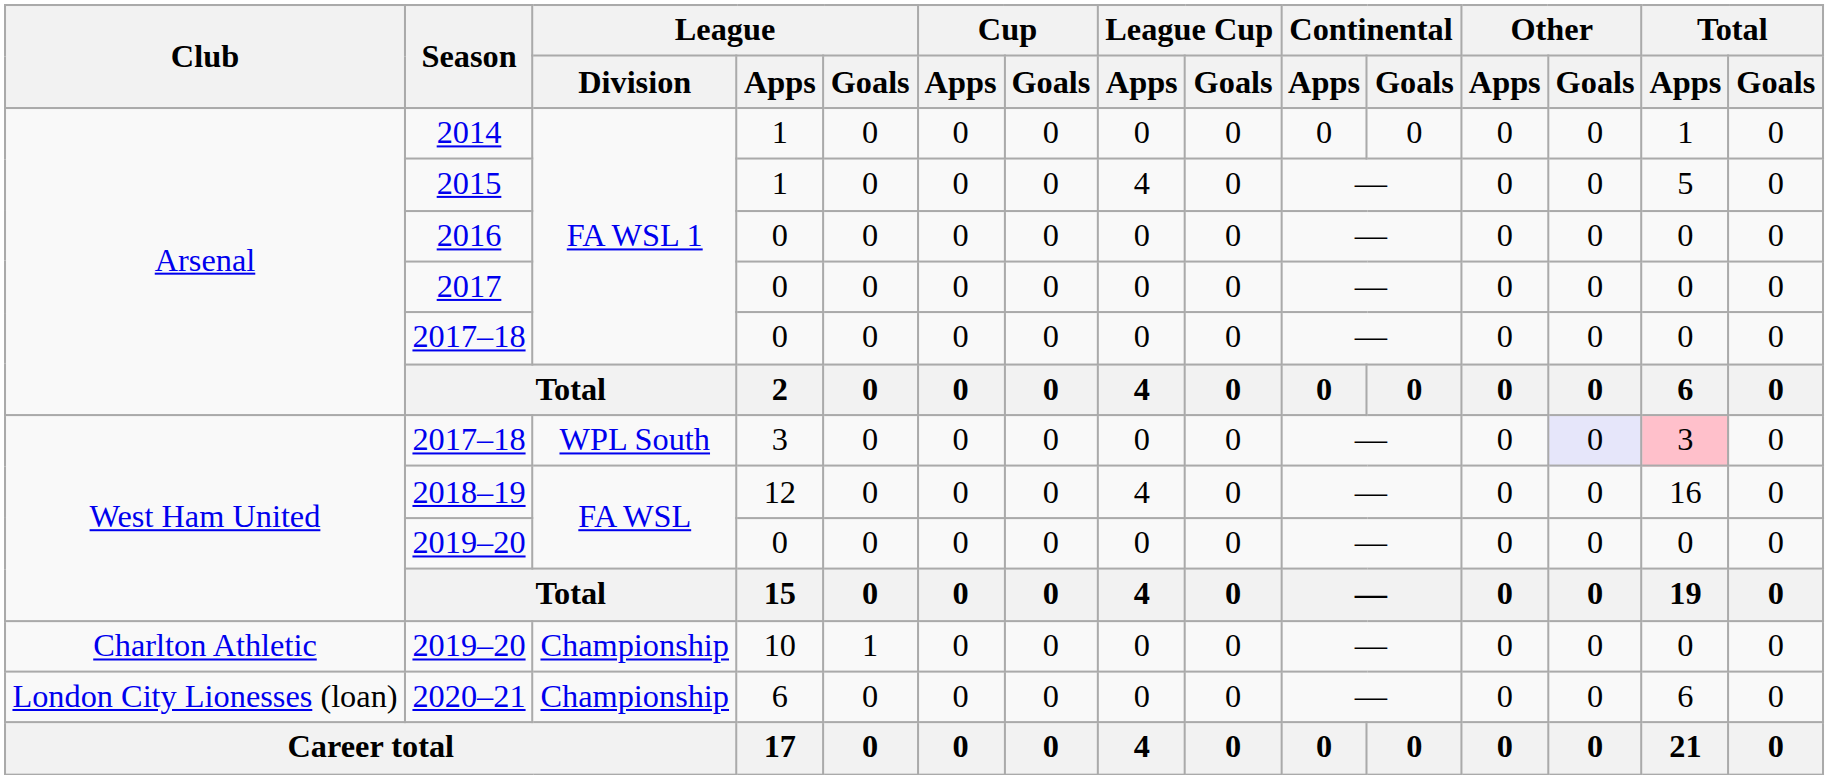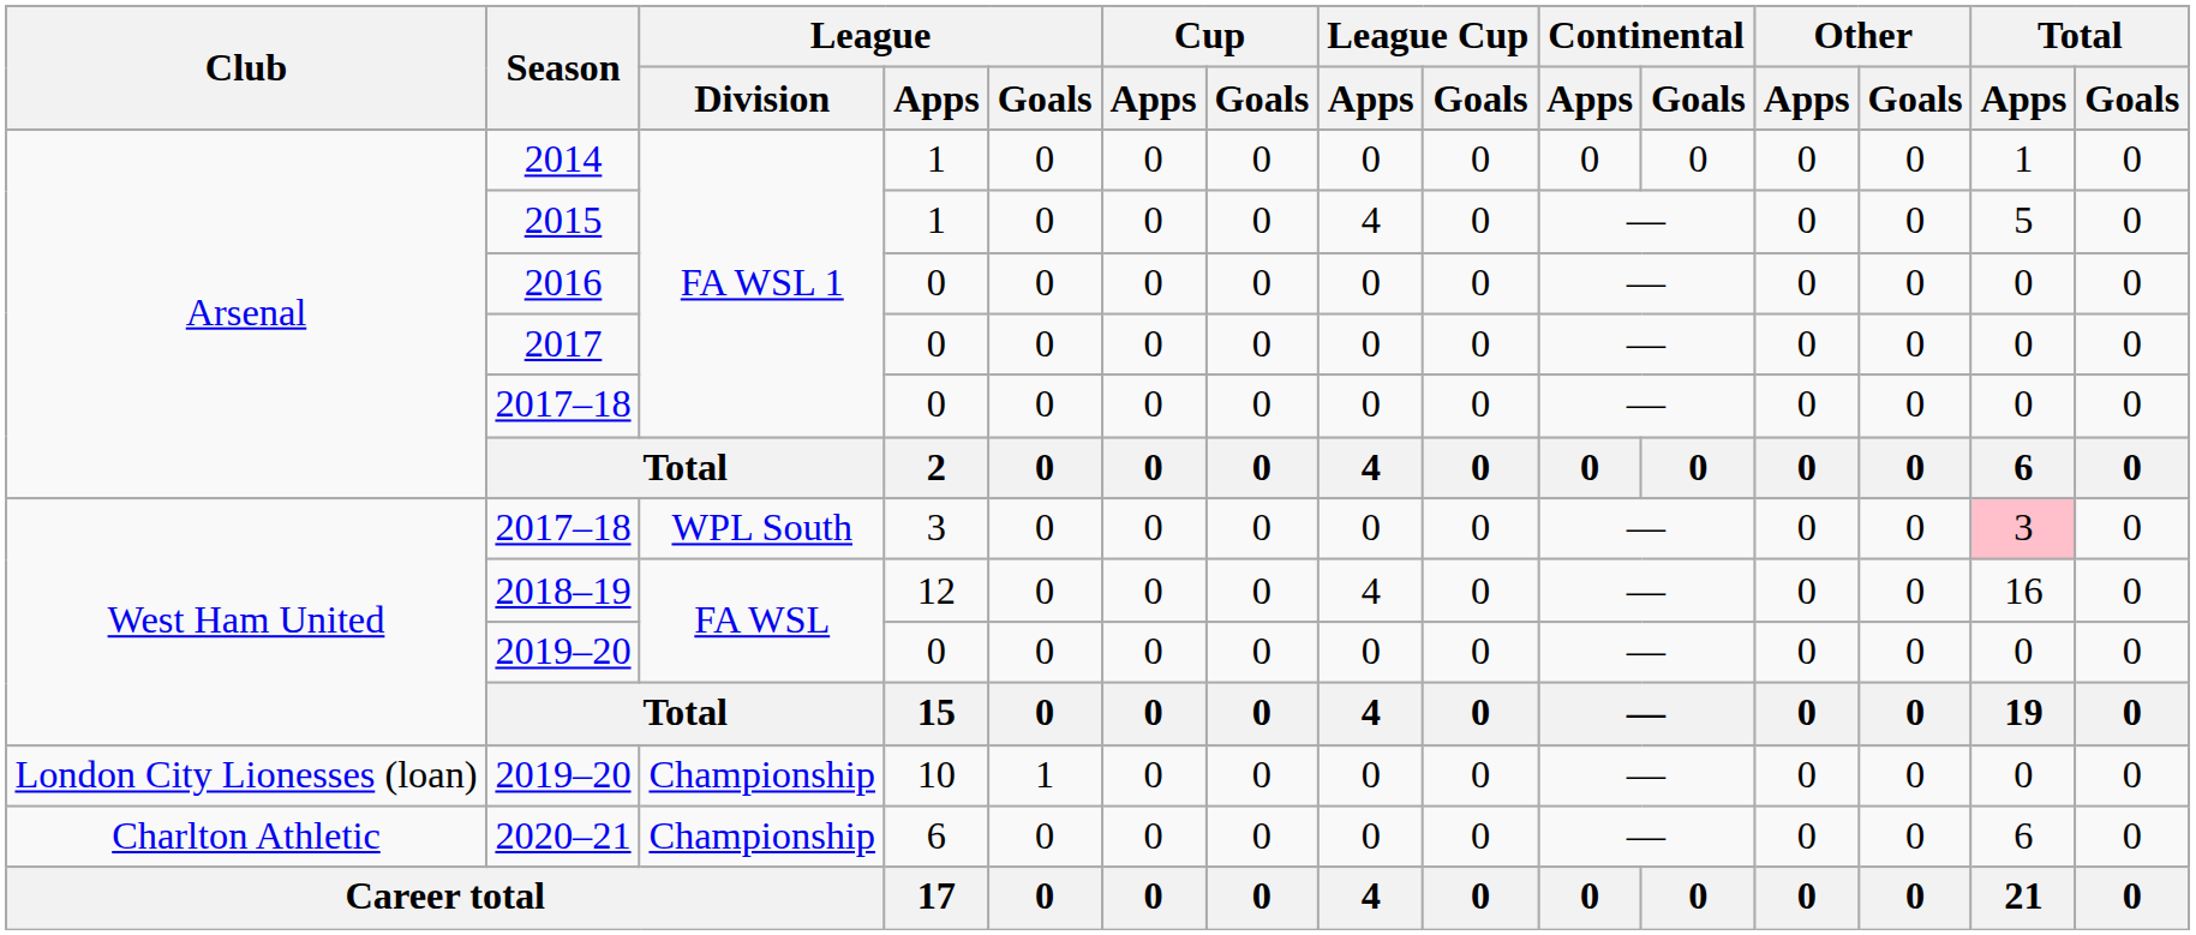 <table class="wikitable" style="text-align:center">
 <tr>
 <th rowspan="2">Club</th>
 <th rowspan="2">Season</th>
 <th colspan="3">League</th>
 <th colspan="2">Cup</th>
 <th colspan="2">League Cup</th>
 <th colspan="2">Continental</th>
 <th colspan="2">Other</th>
 <th colspan="2">Total</th>
 </tr>
 <tr>
 <th>Division</th>
 <th>Apps</th>
 <th>Goals</th>
 <th>Apps</th>
 <th>Goals</th>
 <th>Apps</th>
 <th>Goals</th>
 <th>Apps</th>
 <th>Goals</th>
 <th>Apps</th>
 <th>Goals</th>
 <th>Apps</th>
 <th>Goals</th>
 </tr>
 <tr>
 <td rowspan="6"><a href='#'>Arsenal</a></td>
 <td><a href='#'>2014</a></td>
 <td rowspan="5"><a href='#'>FA WSL 1</a></td>
 <td>1</td>
 <td>0</td>
 <td>0</td>
 <td>0</td>
 <td>0</td>
 <td>0</td>
 <td>0</td>
 <td>0</td>
 <td>0</td>
 <td>0</td>
 <td>1</td>
 <td>0</td>
 </tr>
 <tr>
 <td><a href='#'>2015</a></td>
 <td>1</td>
 <td>0</td>
 <td>0</td>
 <td>0</td>
 <td>4</td>
 <td>0</td>
 <td colspan="2">—</td>
 <td>0</td>
 <td>0</td>
 <td>5</td>
 <td>0</td>
 </tr>
 <tr>
 <td><a href='#'>2016</a></td>
 <td>0</td>
 <td>0</td>
 <td>0</td>
 <td>0</td>
 <td>0</td>
 <td>0</td>
 <td colspan="2">—</td>
 <td>0</td>
 <td>0</td>
 <td>0</td>
 <td>0</td>
 </tr>
 <tr>
 <td><a href='#'>2017</a></td>
 <td>0</td>
 <td>0</td>
 <td>0</td>
 <td>0</td>
 <td>0</td>
 <td>0</td>
 <td colspan="2">—</td>
 <td>0</td>
 <td>0</td>
 <td>0</td>
 <td>0</td>
 </tr>
 <tr>
 <td><a href='#'>2017–18</a></td>
 <td>0</td>
 <td>0</td>
 <td>0</td>
 <td>0</td>
 <td>0</td>
 <td>0</td>
 <td colspan="2">—</td>
 <td>0</td>
 <td>0</td>
 <td>0</td>
 <td>0</td>
 </tr>
 <tr>
 <th colspan="2">Total</th>
 <th>2</th>
 <th>0</th>
 <th>0</th>
 <th>0</th>
 <th>4</th>
 <th>0</th>
 <th>0</th>
 <th>0</th>
 <th>0</th>
 <th>0</th>
 <th>6</th>
 <th>0</th>
 </tr>
 <tr>
 <td rowspan="4"><a href='#'>West Ham United</a></td>
 <td><a href='#'>2017–18</a></td>
 <td rowspan="1"><a href='#'>WPL South</a></td>
 <td>3</td>
 <td>0</td>
 <td>0</td>
 <td>0</td>
 <td>0</td>
 <td>0</td>
 <td colspan="2">—</td>
 <td>0</td>
-<td style="background: lavender;">0</td>
+<td>0</td>
 <td style="background: pink;">3</td>
 <td>0</td>
 </tr>
 <tr>
 <td><a href='#'>2018–19</a></td>
 <td rowspan="2"><a href='#'>FA WSL</a></td>
 <td>12</td>
 <td>0</td>
 <td>0</td>
 <td>0</td>
 <td>4</td>
 <td>0</td>
 <td colspan="2">—</td>
 <td>0</td>
 <td>0</td>
 <td>16</td>
 <td>0</td>
 </tr>
 <tr>
 <td><a href='#'>2019–20</a></td>
 <td>0</td>
 <td>0</td>
 <td>0</td>
 <td>0</td>
 <td>0</td>
 <td>0</td>
 <td colspan="2">—</td>
 <td>0</td>
 <td>0</td>
 <td>0</td>
 <td>0</td>
 </tr>
 <tr>
 <th colspan="2">Total</th>
 <th>15</th>
 <th>0</th>
 <th>0</th>
 <th>0</th>
 <th>4</th>
 <th>0</th>
 <th colspan="2">—</th>
 <th>0</th>
 <th>0</th>
 <th>19</th>
 <th>0</th>
 </tr>
 <tr>
-<td rowspan="1"><a href='#'>Charlton Athletic</a></td>
+<td rowspan="1"><a href='#'>London City Lionesses</a> (loan)</td>
 <td><a href='#'>2019–20</a></td>
 <td rowspan="1"><a href='#'>Championship</a></td>
 <td>10</td>
 <td>1</td>
 <td>0</td>
 <td>0</td>
 <td>0</td>
 <td>0</td>
 <td colspan="2">—</td>
 <td>0</td>
 <td>0</td>
 <td>0</td>
 <td>0</td>
 </tr>
 <tr>
-<td rowspan="1"><a href='#'>London City Lionesses</a> (loan)</td>
+<td rowspan="1"><a href='#'>Charlton Athletic</a></td>
 <td><a href='#'>2020–21</a></td>
 <td rowspan="1"><a href='#'>Championship</a></td>
 <td>6</td>
 <td>0</td>
 <td>0</td>
 <td>0</td>
 <td>0</td>
 <td>0</td>
 <td colspan="2">—</td>
 <td>0</td>
 <td>0</td>
 <td>6</td>
 <td>0</td>
 </tr>
 <tr>
 <th colspan="3">Career total</th>
 <th>17</th>
 <th>0</th>
 <th>0</th>
 <th>0</th>
 <th>4</th>
 <th>0</th>
 <th>0</th>
 <th>0</th>
 <th>0</th>
 <th>0</th>
 <th>21</th>
 <th>0</th>
 </tr>
 </table>
